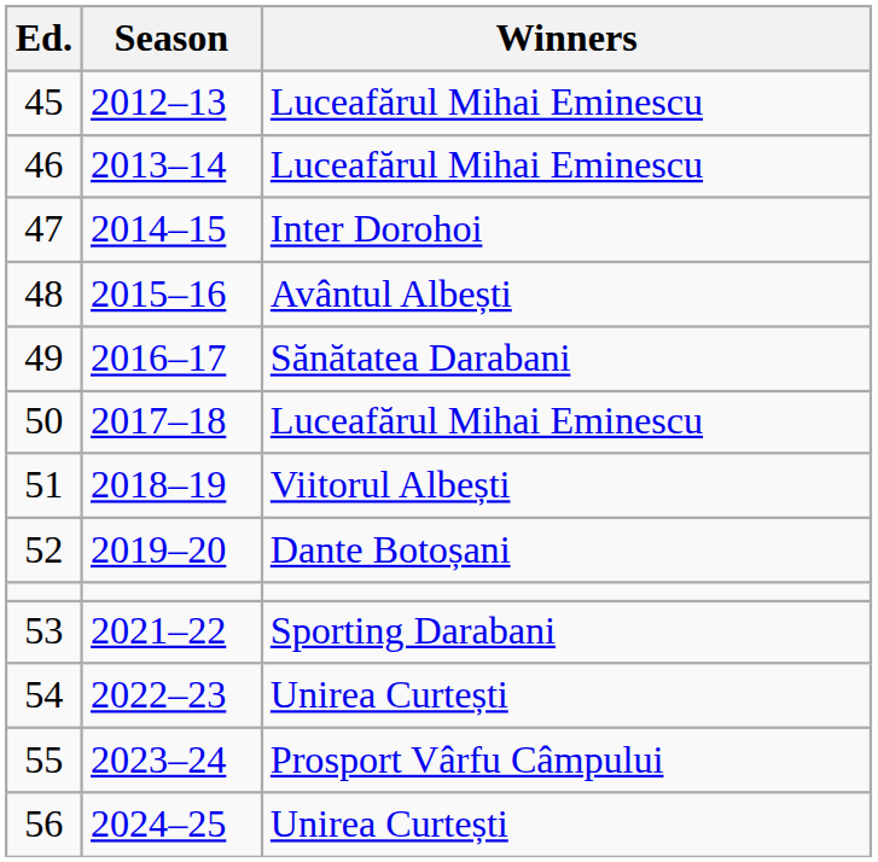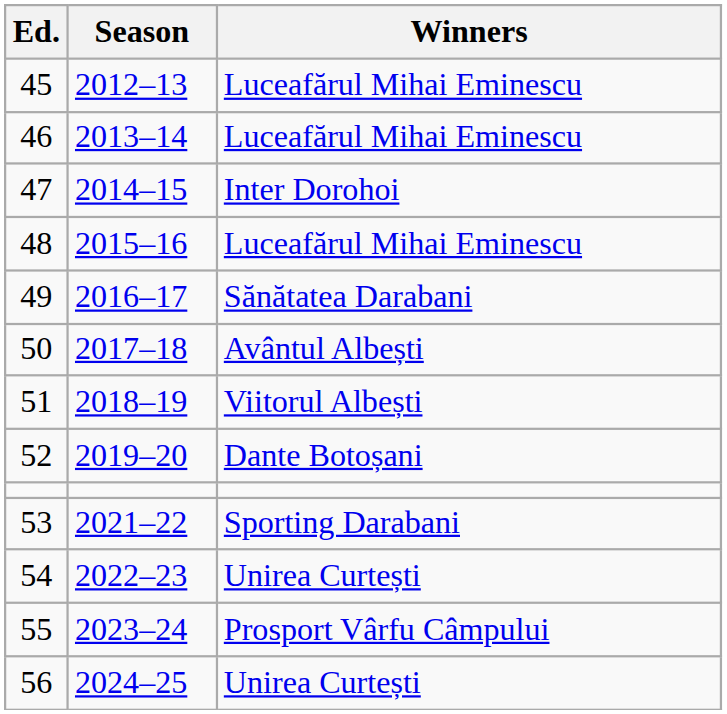 <table class="wikitable" style="font-size:90%">
 <tr>
 <th><abbr>Ed.</abbr></th>
 <th width="60">Season</th>
 <th width="220">Winners</th>
 </tr>
 <tr>
 <td align=center>45</td>
 <td><a href='#'>2012–13</a></td>
 <td><a href='#'>Luceafărul Mihai Eminescu</a></td>
 </tr>
 <tr>
 <td align=center>46</td>
 <td><a href='#'>2013–14</a></td>
 <td><a href='#'>Luceafărul Mihai Eminescu</a></td>
 </tr>
 <tr>
 <td align=center>47</td>
 <td><a href='#'>2014–15</a></td>
 <td><a href='#'>Inter Dorohoi</a></td>
 </tr>
 <tr>
 <td align=center>48</td>
 <td><a href='#'>2015–16</a></td>
-<td><a href='#'>Avântul Albești</a></td>
+<td><a href='#'>Luceafărul Mihai Eminescu</a></td>
 </tr>
 <tr>
 <td align=center>49</td>
 <td><a href='#'>2016–17</a></td>
 <td><a href='#'>Sănătatea Darabani</a></td>
 </tr>
 <tr>
 <td align=center>50</td>
 <td><a href='#'>2017–18</a></td>
-<td><a href='#'>Luceafărul Mihai Eminescu</a></td>
+<td><a href='#'>Avântul Albești</a></td>
 </tr>
 <tr>
 <td align=center>51</td>
 <td><a href='#'>2018–19</a></td>
 <td><a href='#'>Viitorul Albești</a></td>
 </tr>
 <tr>
 <td align=center>52</td>
 <td><a href='#'>2019–20</a></td>
 <td><a href='#'>Dante Botoșani</a></td>
 </tr>
 <tr>
 <td align=center></td>
 <td></td>
 <td></td>
 </tr>
 <tr>
 <td align=center>53</td>
 <td><a href='#'>2021–22</a></td>
 <td><a href='#'>Sporting Darabani</a></td>
 </tr>
 <tr>
 <td align=center>54</td>
 <td><a href='#'>2022–23</a></td>
 <td><a href='#'>Unirea Curtești</a></td>
 </tr>
 <tr>
 <td align=center>55</td>
 <td><a href='#'>2023–24</a></td>
 <td><a href='#'>Prosport Vârfu Câmpului</a></td>
 </tr>
 <tr>
 <td align=center>56</td>
 <td><a href='#'>2024–25</a></td>
 <td><a href='#'>Unirea Curtești</a></td>
 </tr>
 </table>
